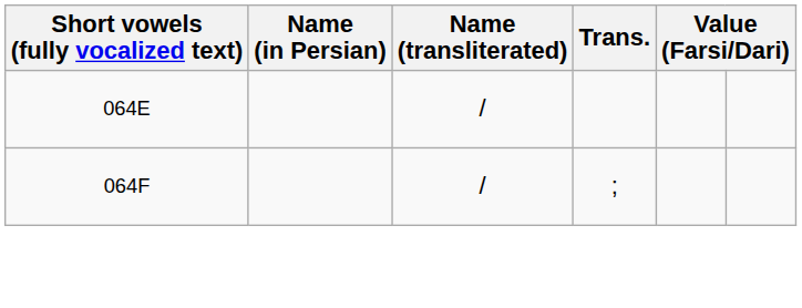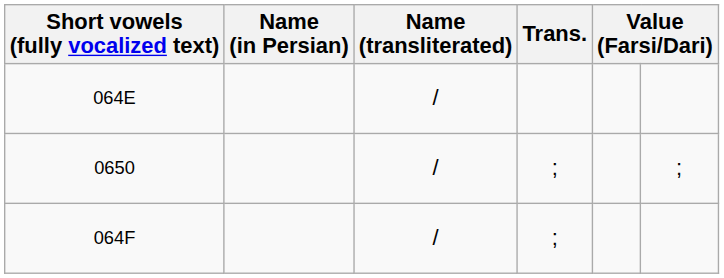 <table class="wikitable">
 <tr>
 <th>Short vowels<br>(fully <a href='#'>vocalized</a> text)</th>
 <th>Name<br>(in Persian)</th>
 <th>Name<br>(transliterated)</th>
 <th>Trans.</th>
 <th colspan="2">Value <br>(Farsi/Dari)</th>
 </tr>
 <tr style="text-align:center;">
 <td style="line-height:180%;padding:10px;"><small>064E</small><br><span></span></td>
 <td></td>
 <td>/</td>
 <td></td>
 <td></td>
 <td></td>
 </tr>
 <tr style="text-align:center;">
+<td style="line-height:180%;padding:10px;"><small>0650</small><br><span></span></td>
+<td></td>
+<td>/</td>
+<td>; </td>
+<td></td>
+<td>; </td>
+</tr>
+<tr style="text-align:center;">
 <td style="line-height:180%;padding:10px;"><small>064F</small><br><span></span></td>
 <td></td>
 <td>/</td>
 <td>; </td>
 <td></td>
 <td></td>
 </tr>
 </table>
